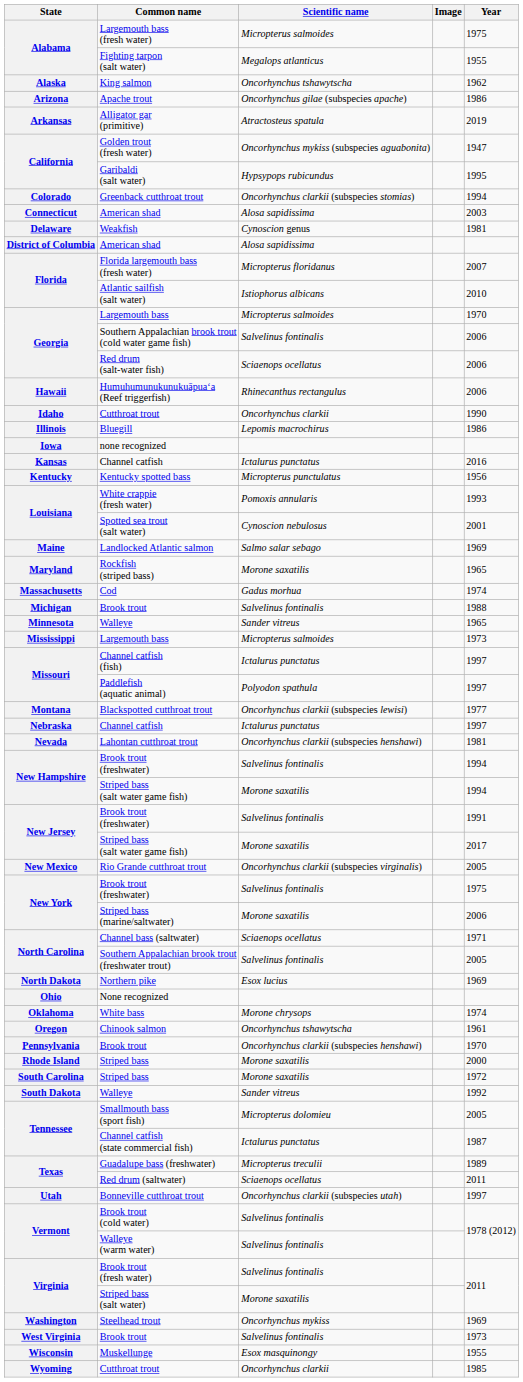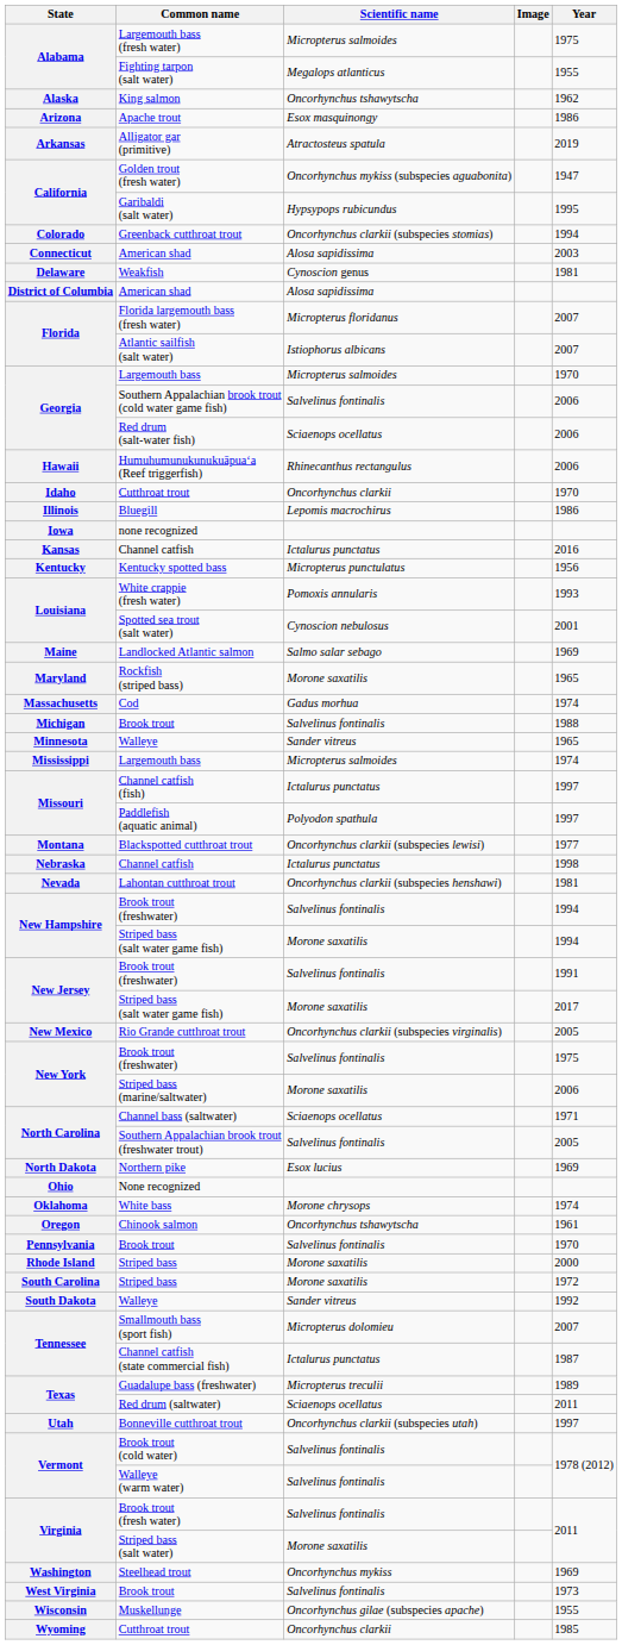 <table class="wikitable sortable">
 <tr>
 <th>State</th>
 <th>Common name</th>
 <th><a href='#'>Scientific name</a></th>
 <th>Image</th>
 <th>Year</th>
 </tr>
 <tr>
 <th rowspan=2><a href='#'>Alabama</a></th>
 <td><a href='#'>Largemouth bass</a> <br> (fresh water)</td>
 <td><em>Micropterus salmoides</em></td>
 <td></td>
 <td>1975</td>
 </tr>
 <tr>
 <td><a href='#'>Fighting tarpon</a> <br> (salt water)</td>
 <td><em>Megalops atlanticus</em></td>
 <td></td>
 <td>1955</td>
 </tr>
 <tr>
 <th><a href='#'>Alaska</a></th>
 <td><a href='#'>King salmon</a></td>
 <td><em>Oncorhynchus tshawytscha</em></td>
 <td></td>
 <td>1962</td>
 </tr>
 <tr>
 <th><a href='#'>Arizona</a></th>
 <td><a href='#'>Apache trout</a></td>
-<td><em>Oncorhynchus gilae</em> (subspecies <em>apache</em>)</td>
+<td><em>Esox masquinongy</em></td>
 <td></td>
 <td>1986</td>
 </tr>
 <tr>
 <th><a href='#'>Arkansas</a></th>
 <td><a href='#'>Alligator gar</a><br>(primitive)</td>
 <td><em>Atractosteus spatula</em></td>
 <td></td>
 <td>2019</td>
 </tr>
 <tr>
 <th rowspan=2><a href='#'>California</a></th>
 <td><a href='#'>Golden trout</a> <br> (fresh water)</td>
 <td><em>Oncorhynchus mykiss</em> (subspecies <em>aguabonita</em>)</td>
 <td></td>
 <td>1947</td>
 </tr>
 <tr>
 <td><a href='#'>Garibaldi</a> <br> (salt water)</td>
 <td><em>Hypsypops rubicundus</em></td>
 <td></td>
 <td>1995</td>
 </tr>
 <tr>
 <th><a href='#'>Colorado</a></th>
 <td><a href='#'>Greenback cutthroat trout</a></td>
 <td><em>Oncorhynchus clarkii</em> (subspecies <em>stomias</em>)</td>
 <td></td>
 <td>1994</td>
 </tr>
 <tr>
 <th><a href='#'>Connecticut</a></th>
 <td><a href='#'>American shad</a></td>
 <td><em>Alosa sapidissima</em></td>
 <td></td>
 <td>2003</td>
 </tr>
 <tr>
 <th><a href='#'>Delaware</a></th>
 <td><a href='#'>Weakfish</a></td>
 <td><em>Cynoscion</em> genus</td>
 <td></td>
 <td>1981</td>
 </tr>
 <tr>
 <th><a href='#'>District of Columbia</a></th>
 <td><a href='#'>American shad</a></td>
 <td><em>Alosa sapidissima</em></td>
 <td></td>
 <td></td>
 </tr>
 <tr>
 <th rowspan=2><a href='#'>Florida</a></th>
 <td><a href='#'>Florida largemouth bass</a> <br> (fresh water)</td>
 <td><em>Micropterus floridanus</em></td>
 <td></td>
 <td>2007</td>
 </tr>
 <tr>
 <td><a href='#'>Atlantic sailfish</a> <br>(salt water)</td>
 <td><em>Istiophorus albicans</em></td>
 <td></td>
-<td>2010</td>
+<td>2007</td>
 </tr>
 <tr>
 <th rowspan=3><a href='#'>Georgia</a></th>
 <td><a href='#'>Largemouth bass</a></td>
 <td><em>Micropterus salmoides</em></td>
 <td></td>
 <td>1970</td>
 </tr>
 <tr>
 <td>Southern Appalachian <a href='#'>brook trout</a> <br>(cold water game fish)</td>
 <td><em>Salvelinus fontinalis</em></td>
 <td></td>
 <td>2006</td>
 </tr>
 <tr>
 <td><a href='#'>Red drum</a> <br>(salt-water fish)</td>
 <td><em>Sciaenops ocellatus</em></td>
 <td></td>
 <td>2006</td>
 </tr>
 <tr>
 <th><a href='#'>Hawaii</a></th>
 <td><a href='#'>Humuhumunukunukuāpuaʻa</a><br>(Reef triggerfish)</td>
 <td><em>Rhinecanthus rectangulus</em></td>
 <td></td>
 <td>2006</td>
 </tr>
 <tr>
 <th><a href='#'>Idaho</a></th>
 <td><a href='#'>Cutthroat trout</a></td>
 <td><em>Oncorhynchus clarkii</em></td>
 <td></td>
-<td>1990</td>
+<td>1970</td>
 </tr>
 <tr>
 <th><a href='#'>Illinois</a></th>
 <td><a href='#'>Bluegill</a></td>
 <td><em>Lepomis macrochirus</em></td>
 <td></td>
 <td>1986</td>
 </tr>
 <tr>
 <th><a href='#'>Iowa</a></th>
 <td>none recognized</td>
 <td></td>
 <td></td>
 <td></td>
 </tr>
 <tr>
 <th><a href='#'>Kansas</a></th>
 <td>Channel catfish</td>
 <td><em>Ictalurus punctatus</em></td>
 <td></td>
 <td>2016</td>
 </tr>
 <tr>
 <th><a href='#'>Kentucky</a></th>
 <td><a href='#'>Kentucky spotted bass</a></td>
 <td><em>Micropterus punctulatus</em></td>
 <td></td>
 <td>1956</td>
 </tr>
 <tr>
 <th rowspan=2><a href='#'>Louisiana</a></th>
 <td><a href='#'>White crappie</a> <br>(fresh water)</td>
 <td><em>Pomoxis annularis</em></td>
 <td></td>
 <td>1993</td>
 </tr>
 <tr>
 <td><a href='#'>Spotted sea trout</a> <br>(salt water)</td>
 <td><em>Cynoscion nebulosus</em></td>
 <td></td>
 <td>2001</td>
 </tr>
 <tr>
 <th><a href='#'>Maine</a></th>
 <td><a href='#'>Landlocked Atlantic salmon</a></td>
 <td><em>Salmo salar sebago</em></td>
 <td></td>
 <td>1969</td>
 </tr>
 <tr>
 <th><a href='#'>Maryland</a></th>
 <td><a href='#'>Rockfish</a> <br> (striped bass)</td>
 <td><em>Morone saxatilis</em></td>
 <td></td>
 <td>1965</td>
 </tr>
 <tr>
 <th><a href='#'>Massachusetts</a></th>
 <td><a href='#'>Cod</a></td>
 <td><em>Gadus morhua</em></td>
 <td></td>
 <td>1974</td>
 </tr>
 <tr>
 <th><a href='#'>Michigan</a></th>
 <td><a href='#'>Brook trout</a></td>
 <td><em>Salvelinus fontinalis</em></td>
 <td></td>
 <td>1988</td>
 </tr>
 <tr>
 <th><a href='#'>Minnesota</a></th>
 <td><a href='#'>Walleye</a></td>
 <td><em>Sander vitreus</em></td>
 <td></td>
 <td>1965</td>
 </tr>
 <tr>
 <th><a href='#'>Mississippi</a></th>
 <td><a href='#'>Largemouth bass</a></td>
 <td><em>Micropterus salmoides</em></td>
 <td></td>
-<td>1973</td>
+<td>1974</td>
 </tr>
 <tr>
 <th rowspan=2><a href='#'>Missouri</a></th>
 <td><a href='#'>Channel catfish</a> <br> (fish)</td>
 <td><em>Ictalurus punctatus</em></td>
 <td></td>
 <td>1997</td>
 </tr>
 <tr>
 <td><a href='#'>Paddlefish</a> <br> (aquatic animal)</td>
 <td><em>Polyodon spathula</em></td>
 <td></td>
 <td>1997</td>
 </tr>
 <tr>
 <th><a href='#'>Montana</a></th>
 <td><a href='#'>Blackspotted cutthroat trout</a></td>
 <td><em>Oncorhynchus clarkii</em> (subspecies <em>lewisi</em>)</td>
 <td></td>
 <td>1977</td>
 </tr>
 <tr>
 <th><a href='#'>Nebraska</a></th>
 <td><a href='#'>Channel catfish</a></td>
 <td><em>Ictalurus punctatus</em></td>
 <td></td>
-<td>1997</td>
+<td>1998</td>
 </tr>
 <tr>
 <th><a href='#'>Nevada</a></th>
 <td><a href='#'>Lahontan cutthroat trout</a></td>
 <td><em>Oncorhynchus clarkii</em> (subspecies <em>henshawi</em>)</td>
 <td></td>
 <td>1981</td>
 </tr>
 <tr>
 <th rowspan=2><a href='#'>New Hampshire</a></th>
 <td><a href='#'>Brook trout</a> <br> (freshwater)</td>
 <td><em>Salvelinus fontinalis</em></td>
 <td></td>
 <td>1994</td>
 </tr>
 <tr>
 <td><a href='#'>Striped bass</a> <br> (salt water game fish)</td>
 <td><em>Morone saxatilis</em></td>
 <td></td>
 <td>1994</td>
 </tr>
 <tr>
 <th rowspan=2><a href='#'>New Jersey</a></th>
 <td><a href='#'>Brook trout</a> <br> (freshwater)</td>
 <td><em>Salvelinus fontinalis</em></td>
 <td></td>
 <td>1991</td>
 </tr>
 <tr>
 <td><a href='#'>Striped bass</a> <br> (salt water game fish)</td>
 <td><em>Morone saxatilis</em></td>
 <td></td>
 <td>2017</td>
 </tr>
 <tr>
 <th><a href='#'>New Mexico</a></th>
 <td><a href='#'>Rio Grande cutthroat trout</a></td>
 <td><em>Oncorhynchus clarkii</em> (subspecies <em>virginalis</em>)</td>
 <td></td>
 <td>2005</td>
 </tr>
 <tr>
 <th rowspan=2><a href='#'>New York</a></th>
 <td><a href='#'>Brook trout</a> <br> (freshwater)</td>
 <td><em>Salvelinus fontinalis</em></td>
 <td></td>
 <td>1975</td>
 </tr>
 <tr>
 <td><a href='#'>Striped bass</a> <br> (marine/saltwater)</td>
 <td><em>Morone saxatilis</em></td>
 <td></td>
 <td>2006</td>
 </tr>
 <tr>
 <th rowspan=2><a href='#'>North Carolina</a></th>
 <td><a href='#'>Channel bass</a> (saltwater)</td>
 <td><em>Sciaenops ocellatus</em></td>
 <td></td>
 <td>1971</td>
 </tr>
 <tr>
 <td><a href='#'>Southern Appalachian brook trout</a> <br> (freshwater trout)</td>
 <td><em>Salvelinus fontinalis</em></td>
 <td></td>
 <td>2005</td>
 </tr>
 <tr>
 <th><a href='#'>North Dakota</a></th>
 <td><a href='#'>Northern pike</a></td>
 <td><em>Esox lucius</em></td>
 <td></td>
 <td>1969</td>
 </tr>
 <tr>
 <th><a href='#'>Ohio</a></th>
 <td>None recognized</td>
 <td></td>
 <td></td>
 <td></td>
 </tr>
 <tr>
 <th><a href='#'>Oklahoma</a></th>
 <td><a href='#'>White bass</a></td>
 <td><em>Morone chrysops</em></td>
 <td></td>
 <td>1974</td>
 </tr>
 <tr>
 <th><a href='#'>Oregon</a></th>
 <td><a href='#'>Chinook salmon</a></td>
 <td><em>Oncorhynchus tshawytscha</em></td>
 <td></td>
 <td>1961</td>
 </tr>
 <tr>
 <th><a href='#'>Pennsylvania</a></th>
 <td><a href='#'>Brook trout</a></td>
-<td><em>Oncorhynchus clarkii</em> (subspecies <em>henshawi</em>)</td>
+<td><em>Salvelinus fontinalis</em></td>
 <td></td>
 <td>1970</td>
 </tr>
 <tr>
 <th><a href='#'>Rhode Island</a></th>
 <td><a href='#'>Striped bass</a></td>
 <td><em>Morone saxatilis</em></td>
 <td></td>
 <td>2000</td>
 </tr>
 <tr>
 <th><a href='#'>South Carolina</a></th>
 <td><a href='#'>Striped bass</a></td>
 <td><em>Morone saxatilis</em></td>
 <td></td>
 <td>1972</td>
 </tr>
 <tr>
 <th><a href='#'>South Dakota</a></th>
 <td><a href='#'>Walleye</a></td>
 <td><em>Sander vitreus</em></td>
 <td></td>
 <td>1992</td>
 </tr>
 <tr>
 <th rowspan=2><a href='#'>Tennessee</a></th>
 <td><a href='#'>Smallmouth bass</a> <br> (sport fish)</td>
 <td><em>Micropterus dolomieu</em></td>
 <td></td>
-<td>2005</td>
+<td>2007</td>
 </tr>
 <tr>
 <td><a href='#'>Channel catfish</a> <br> (state commercial fish)</td>
 <td><em>Ictalurus punctatus</em></td>
 <td></td>
 <td>1987</td>
 </tr>
 <tr>
 <th rowspan=2><a href='#'>Texas</a></th>
 <td><a href='#'>Guadalupe bass</a> (freshwater)</td>
 <td><em>Micropterus treculii</em></td>
 <td></td>
 <td>1989</td>
 </tr>
 <tr>
 <td><a href='#'>Red drum</a> (saltwater)</td>
 <td><em>Sciaenops ocellatus</em></td>
 <td></td>
 <td>2011</td>
 </tr>
 <tr>
 <th><a href='#'>Utah</a></th>
 <td><a href='#'>Bonneville cutthroat trout</a></td>
 <td><em>Oncorhynchus clarkii</em> (subspecies <em>utah</em>)</td>
 <td></td>
 <td>1997</td>
 </tr>
 <tr>
 <th rowspan=2><a href='#'>Vermont</a></th>
 <td><a href='#'>Brook trout</a> <br> (cold water)</td>
 <td><em>Salvelinus fontinalis</em></td>
 <td></td>
 <td rowspan=2>1978 (2012)</td>
 </tr>
 <tr>
 <td><a href='#'>Walleye</a> <br> (warm water)</td>
 <td><em>Salvelinus fontinalis</em></td>
 <td></td>
 </tr>
 <tr>
 <th rowspan=2><a href='#'>Virginia</a></th>
 <td><a href='#'>Brook trout</a> <br> (fresh water)</td>
 <td><em>Salvelinus fontinalis</em></td>
 <td></td>
 <td rowspan=2>2011</td>
 </tr>
 <tr>
 <td><a href='#'>Striped bass</a> <br> (salt water)</td>
 <td><em>Morone saxatilis</em></td>
 <td></td>
 </tr>
 <tr>
 <th><a href='#'>Washington</a></th>
 <td><a href='#'>Steelhead trout</a></td>
 <td><em>Oncorhynchus mykiss</em></td>
 <td></td>
 <td>1969</td>
 </tr>
 <tr>
 <th><a href='#'>West Virginia</a></th>
 <td><a href='#'>Brook trout</a></td>
 <td><em>Salvelinus fontinalis</em></td>
 <td></td>
 <td>1973</td>
 </tr>
 <tr>
 <th><a href='#'>Wisconsin</a></th>
 <td><a href='#'>Muskellunge</a></td>
-<td><em>Esox masquinongy</em></td>
+<td><em>Oncorhynchus gilae</em> (subspecies <em>apache</em>)</td>
 <td></td>
 <td>1955</td>
 </tr>
 <tr>
 <th><a href='#'>Wyoming</a></th>
 <td><a href='#'>Cutthroat trout</a></td>
 <td><em>Oncorhynchus clarkii</em></td>
 <td></td>
 <td>1985</td>
 </tr>
 </table>
